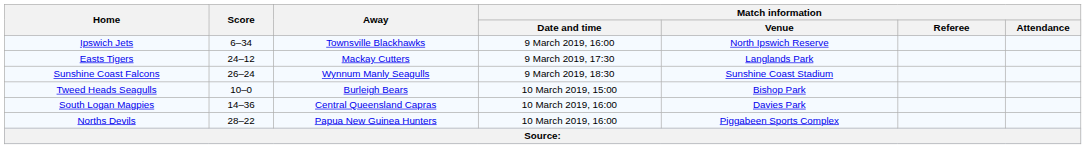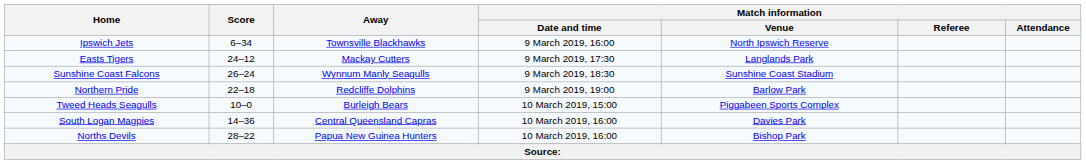 <table class="wikitable" width="100%" style="border-collapse:collapse; font-size:90%; text-align:center;">
 <tr>
 <th rowspan="2" width="19%">Home</th>
 <th rowspan="2" width="6%">Score</th>
 <th rowspan="2" width="19%">Away</th>
 <th colspan="4">Match information</th>
 </tr>
 <tr bgcolor="#CCCCCC">
 <th width="17%">Date and time</th>
 <th width="22%">Venue</th>
 <th width="10%">Referee</th>
 <th width="7%">Attendance</th>
 </tr>
 <tr bgcolor="#F5FAFF">
 <td> <a href='#'>Ipswich Jets</a></td>
 <td>6–34</td>
 <td> <a href='#'>Townsville Blackhawks</a></td>
 <td>9 March 2019, 16:00</td>
 <td><a href='#'>North Ipswich Reserve</a></td>
 <td></td>
 <td></td>
 </tr>
 <tr bgcolor="#F5FAFF">
 <td> <a href='#'>Easts Tigers</a></td>
 <td>24–12</td>
 <td> <a href='#'>Mackay Cutters</a></td>
 <td>9 March 2019, 17:30</td>
 <td><a href='#'>Langlands Park</a></td>
 <td></td>
 <td></td>
 </tr>
 <tr bgcolor="#F5FAFF">
 <td> <a href='#'>Sunshine Coast Falcons</a></td>
 <td>26–24</td>
 <td> <a href='#'>Wynnum Manly Seagulls</a></td>
 <td>9 March 2019, 18:30</td>
 <td><a href='#'>Sunshine Coast Stadium</a></td>
 <td></td>
 <td></td>
 </tr>
 <tr bgcolor="#F5FAFF">
+<td> <a href='#'>Northern Pride</a></td>
+<td>22–18</td>
+<td> <a href='#'>Redcliffe Dolphins</a></td>
+<td>9 March 2019, 19:00</td>
+<td><a href='#'>Barlow Park</a></td>
+<td></td>
+<td></td>
+</tr>
+<tr bgcolor="#F5FAFF">
 <td> <a href='#'>Tweed Heads Seagulls</a></td>
 <td>10–0</td>
 <td> <a href='#'>Burleigh Bears</a></td>
 <td>10 March 2019, 15:00</td>
-<td><a href='#'>Bishop Park</a></td>
+<td><a href='#'>Piggabeen Sports Complex</a></td>
 <td></td>
 <td></td>
 </tr>
 <tr bgcolor="#F5FAFF">
 <td> <a href='#'>South Logan Magpies</a></td>
 <td>14–36</td>
 <td> <a href='#'>Central Queensland Capras</a></td>
 <td>10 March 2019, 16:00</td>
 <td><a href='#'>Davies Park</a></td>
 <td></td>
 <td></td>
 </tr>
 <tr bgcolor="#F5FAFF">
 <td> <a href='#'>Norths Devils</a></td>
 <td>28–22</td>
 <td> <a href='#'>Papua New Guinea Hunters</a></td>
 <td>10 March 2019, 16:00</td>
-<td><a href='#'>Piggabeen Sports Complex</a></td>
+<td><a href='#'>Bishop Park</a></td>
 <td></td>
 <td></td>
 </tr>
 <tr bgcolor="#C1D8FF">
 <th colspan="7">Source:</th>
 </tr>
 </table>
